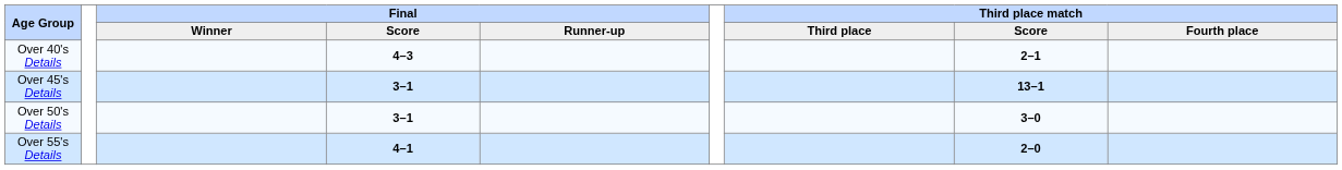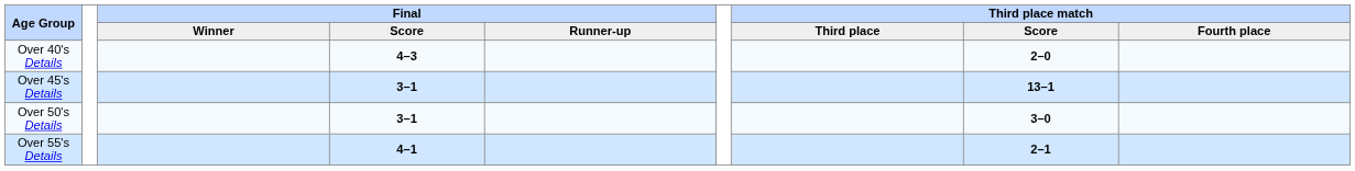 <table border=1 style="border-collapse:collapse; font-size:90%; text-align:center" cellpadding=2 cellspacing=0>
 <tr bgcolor=#C1D8FF>
 <th rowspan=2 width=5%>Age Group</th>
 <th width=1% rowspan=17 bgcolor=ffffff></th>
 <th colspan=3>Final</th>
 <th width=1% rowspan=17 bgcolor=ffffff></th>
 <th colspan=3>Third place match</th>
 </tr>
 <tr bgcolor=#EFEFEF>
 <th width=15%>Winner</th>
 <th width=10%>Score</th>
 <th width=15%>Runner-up</th>
 <th width=15%>Third place</th>
 <th width=10%>Score</th>
 <th width=15%>Fourth place</th>
 </tr>
 <tr bgcolor=#F5FAFF>
 <td>Over 40's<br><em><a href='#'>Details</a></em></td>
 <td><strong></strong></td>
 <td><strong>4–3</strong></td>
 <td></td>
 <td></td>
-<td><strong>2–1</strong></td>
+<td><strong>2–0</strong></td>
 <td></td>
 </tr>
 <tr bgcolor=#D0E7FF>
 <td>Over 45's<br><em><a href='#'>Details</a></em></td>
 <td><strong></strong></td>
 <td><strong>3–1</strong></td>
 <td></td>
 <td></td>
 <td><strong>13–1</strong></td>
 <td></td>
 </tr>
 <tr bgcolor=#F5FAFF>
 <td>Over 50's<br><em><a href='#'>Details</a></em></td>
 <td><strong></strong></td>
 <td><strong>3–1</strong></td>
 <td></td>
 <td></td>
 <td><strong>3–0</strong></td>
 <td></td>
 </tr>
 <tr bgcolor=#D0E7FF>
 <td>Over 55's<br><em><a href='#'>Details</a></em></td>
 <td><strong></strong></td>
 <td><strong>4–1</strong></td>
 <td></td>
 <td></td>
-<td><strong>2–0</strong></td>
+<td><strong>2–1</strong></td>
 <td></td>
 </tr>
 </table>
